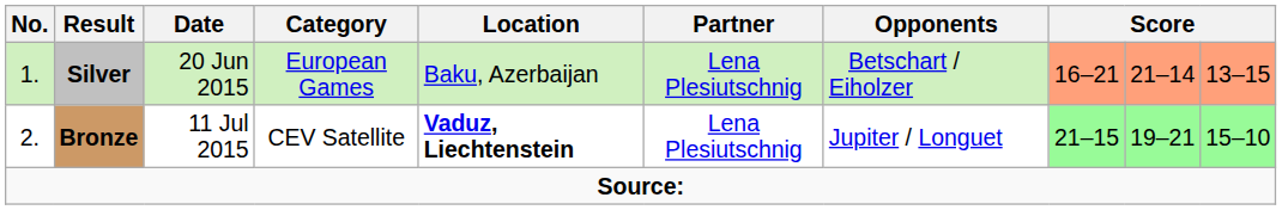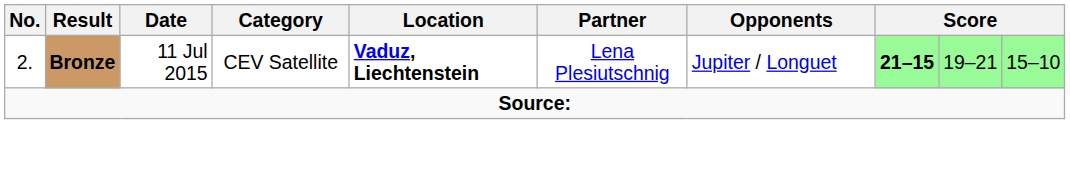 <table class="sortable wikitable" style=font-size:95%>
 <tr>
 <th>No.</th>
 <th>Result</th>
 <th width="65">Date</th>
 <th width="100">Category</th>
 <th width="140">Location</th>
 <th width="110">Partner</th>
 <th width="140">Opponents</th>
 <th colspan="3">Score</th>
 </tr>
-<tr bgcolor=#d0f0c0>
-<td align=center>1.</td>
-<td align=center style="background:silver;"><strong>Silver</strong></td>
-<td align=right>20 Jun 2015</td>
-<td align=center><a href='#'>European Games</a></td>
-<td> <a href='#'>Baku</a>, Azerbaijan</td>
-<td align=center><a href='#'>Lena Plesiutschnig</a></td>
-<td>   <a href='#'>Betschart</a> / <a href='#'>Eiholzer</a></td>
-<td style="background:#ffa07a;">16–21</td>
-<td style="background:#ffa07a;">21–14</td>
-<td style="background:#ffa07a;">13–15</td>
-</tr>
 <tr bgcolor=#ffffff>
 <td align=center>2.</td>
 <td align=center style="background:#cc9966;"><strong>Bronze</strong></td>
 <td align=right>11 Jul 2015</td>
 <td align=center>CEV Satellite</td>
 <td><strong> <a href='#'>Vaduz</a>, Liechtenstein</strong></td>
 <td align=center><a href='#'>Lena Plesiutschnig</a></td>
 <td> <a href='#'>Jupiter</a> / <a href='#'>Longuet</a></td>
-<td bgcolor=98FB98>21–15</td>
+<td bgcolor=98FB98><strong>21–15</strong></td>
 <td bgcolor=98FB98>19–21</td>
 <td bgcolor=98FB98>15–10</td>
 </tr>
 <tr>
 <td align=center colspan ="10"><strong>Source:</strong> </td>
 </tr>
 </table>
